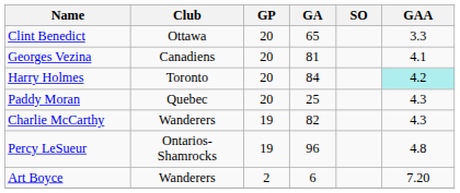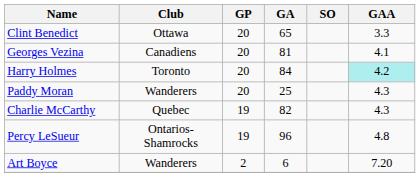 <table class="wikitable" style="text-align:center;">
 <tr>
 <th style="width:9em">Name</th>
 <th style="width:8em">Club</th>
 <th style="width:3em">GP</th>
 <th style="width:3em">GA</th>
 <th style="width:3em">SO</th>
 <th style="width:5em">GAA</th>
 </tr>
 <tr>
 <td align="left"><a href='#'>Clint Benedict</a></td>
 <td>Ottawa</td>
 <td>20</td>
 <td>65</td>
 <td></td>
 <td>3.3</td>
 </tr>
 <tr>
 <td align="left"><a href='#'>Georges Vezina</a></td>
 <td>Canadiens</td>
 <td>20</td>
 <td>81</td>
 <td></td>
 <td>4.1</td>
 </tr>
 <tr>
 <td align="left"><a href='#'>Harry Holmes</a></td>
 <td>Toronto</td>
 <td>20</td>
 <td>84</td>
 <td></td>
 <td style="background: paleturquoise;">4.2</td>
 </tr>
 <tr>
 <td align="left"><a href='#'>Paddy Moran</a></td>
-<td>Quebec</td>
+<td>Wanderers</td>
 <td>20</td>
 <td>25</td>
 <td></td>
 <td>4.3</td>
 </tr>
 <tr>
 <td align="left"><a href='#'>Charlie McCarthy</a></td>
-<td>Wanderers</td>
+<td>Quebec</td>
 <td>19</td>
 <td>82</td>
 <td></td>
 <td>4.3</td>
 </tr>
 <tr>
 <td align="left"><a href='#'>Percy LeSueur</a></td>
 <td>Ontarios-Shamrocks</td>
 <td>19</td>
 <td>96</td>
 <td></td>
 <td>4.8</td>
 </tr>
 <tr>
 <td align="left"><a href='#'>Art Boyce</a></td>
 <td>Wanderers</td>
 <td>2</td>
 <td>6</td>
 <td></td>
 <td>7.20</td>
 </tr>
 <tr>
 </tr>
 </table>
